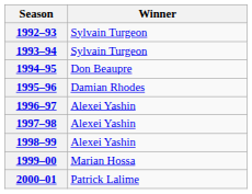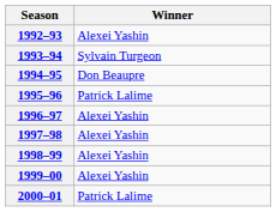 <table class="wikitable">
 <tr>
 <th scope="col" style="width:5em">Season</th>
 <th scope="col" style="width:15em">Winner</th>
 </tr>
 <tr>
 <th scope="row"><a href='#'>1992–93</a></th>
-<td><a href='#'>Sylvain Turgeon</a></td>
+<td><a href='#'>Alexei Yashin</a></td>
 </tr>
 <tr>
 <th scope="row"><a href='#'>1993–94</a></th>
 <td><a href='#'>Sylvain Turgeon</a></td>
 </tr>
 <tr>
 <th scope="row"><a href='#'>1994–95</a></th>
 <td><a href='#'>Don Beaupre</a></td>
 </tr>
 <tr>
 <th scope="row"><a href='#'>1995–96</a></th>
-<td><a href='#'>Damian Rhodes</a></td>
+<td><a href='#'>Patrick Lalime</a></td>
 </tr>
 <tr>
 <th scope="row"><a href='#'>1996–97</a></th>
 <td><a href='#'>Alexei Yashin</a></td>
 </tr>
 <tr>
 <th scope="row"><a href='#'>1997–98</a></th>
 <td><a href='#'>Alexei Yashin</a></td>
 </tr>
 <tr>
 <th scope="row"><a href='#'>1998–99</a></th>
 <td><a href='#'>Alexei Yashin</a></td>
 </tr>
 <tr>
 <th scope="row"><a href='#'>1999–00</a></th>
-<td><a href='#'>Marian Hossa</a></td>
+<td><a href='#'>Alexei Yashin</a></td>
 </tr>
 <tr>
 <th scope="row"><a href='#'>2000–01</a></th>
 <td><a href='#'>Patrick Lalime</a></td>
 </tr>
 </table>
